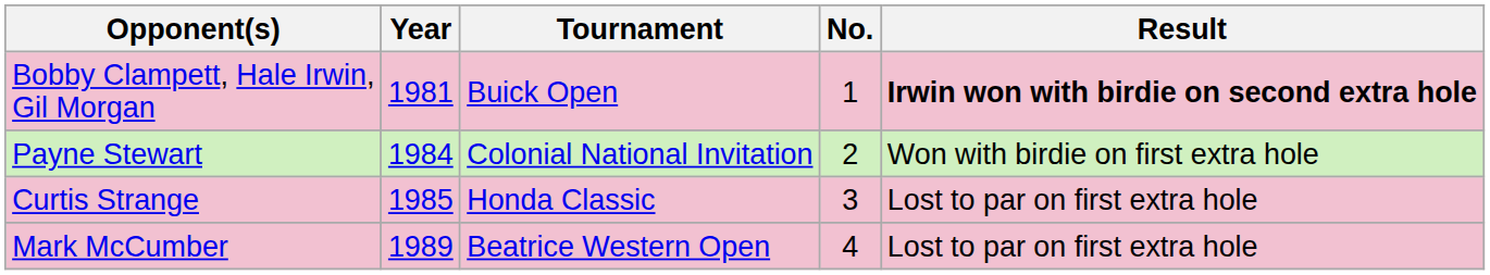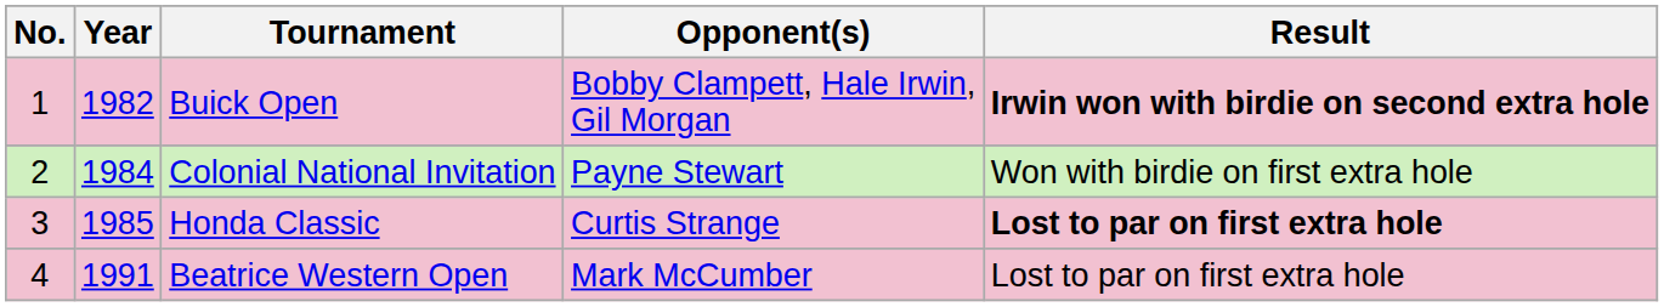 <table class="wikitable" style="font-size:95%;">
 <tr>
-<th>Opponent(s)</th>
+<th>No.</th>
 <th>Year</th>
 <th>Tournament</th>
-<th>No.</th>
+<th>Opponent(s)</th>
 <th>Result</th>
 </tr>
 <tr style="background:#F2C1D1;">
+<td align=center>1</td>
+<td><a href='#'>1982</a></td>
+<td><a href='#'>Buick Open</a></td>
 <td> <a href='#'>Bobby Clampett</a>,  <a href='#'>Hale Irwin</a>,<br> <a href='#'>Gil Morgan</a></td>
-<td><a href='#'>1981</a></td>
-<td><a href='#'>Buick Open</a></td>
-<td align=center>1</td>
 <td><strong>Irwin won with birdie on second extra hole</strong></td>
 </tr>
 <tr style="background:#D0F0C0;">
-<td> <a href='#'>Payne Stewart</a></td>
+<td align=center>2</td>
 <td><a href='#'>1984</a></td>
 <td><a href='#'>Colonial National Invitation</a></td>
-<td align=center>2</td>
+<td> <a href='#'>Payne Stewart</a></td>
 <td>Won with birdie on first extra hole</td>
 </tr>
 <tr style="background:#F2C1D1;">
-<td> <a href='#'>Curtis Strange</a></td>
+<td align=center>3</td>
 <td><a href='#'>1985</a></td>
 <td><a href='#'>Honda Classic</a></td>
-<td align=center>3</td>
-<td>Lost to par on first extra hole</td>
+<td> <a href='#'>Curtis Strange</a></td>
+<td><strong>Lost to par on first extra hole</strong></td>
 </tr>
 <tr style="background:#F2C1D1;">
+<td align=center>4</td>
+<td><a href='#'>1991</a></td>
+<td><a href='#'>Beatrice Western Open</a></td>
 <td> <a href='#'>Mark McCumber</a></td>
-<td><a href='#'>1989</a></td>
-<td><a href='#'>Beatrice Western Open</a></td>
-<td align=center>4</td>
 <td>Lost to par on first extra hole</td>
 </tr>
 </table>
